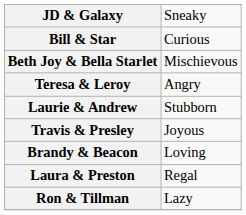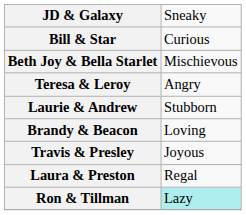 <table class="wikitable" border="1">
 <tr>
 <th>JD & Galaxy</th>
 <td>Sneaky</td>
 </tr>
 <tr>
 <th>Bill & Star</th>
 <td>Curious</td>
 </tr>
 <tr>
 <th>Beth Joy & Bella Starlet</th>
 <td>Mischievous</td>
 </tr>
 <tr>
 <th>Teresa & Leroy</th>
 <td>Angry</td>
 </tr>
 <tr>
 <th>Laurie & Andrew</th>
 <td>Stubborn</td>
 </tr>
 <tr>
+<th>Brandy & Beacon</th>
+<td>Loving</td>
+</tr>
+<tr>
 <th>Travis & Presley</th>
 <td>Joyous</td>
-</tr>
-<tr>
-<th>Brandy & Beacon</th>
-<td>Loving</td>
 </tr>
 <tr>
 <th>Laura & Preston</th>
 <td>Regal</td>
 </tr>
 <tr>
 <th>Ron & Tillman</th>
-<td>Lazy</td>
+<td style="background: paleturquoise;">Lazy</td>
 </tr>
 <tr>
 </tr>
 </table>
